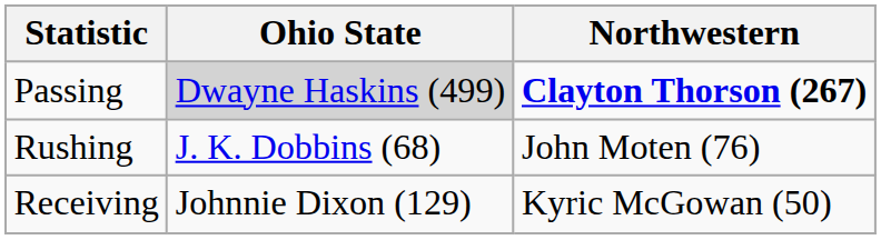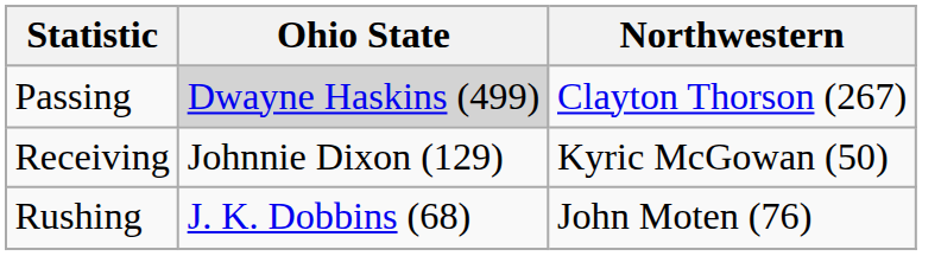 <table class="wikitable">
 <tr>
 <th>Statistic</th>
 <th>Ohio State</th>
 <th>Northwestern</th>
 </tr>
 <tr>
 <td>Passing</td>
 <td style="background: lightgrey;"><a href='#'>Dwayne Haskins</a> (499)</td>
-<td><strong><a href='#'>Clayton Thorson</a> (267)</strong></td>
+<td><a href='#'>Clayton Thorson</a> (267)</td>
+</tr>
+<tr>
+<td>Receiving</td>
+<td>Johnnie Dixon (129)</td>
+<td>Kyric McGowan (50)</td>
 </tr>
 <tr>
 <td>Rushing</td>
 <td><a href='#'>J. K. Dobbins</a> (68)</td>
 <td>John Moten (76)</td>
 </tr>
-<tr>
-<td>Receiving</td>
-<td>Johnnie Dixon (129)</td>
-<td>Kyric McGowan (50)</td>
-</tr>
 </table>
